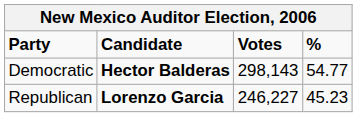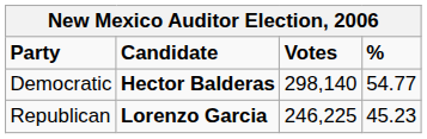 <table class="wikitable">
 <tr>
 <th colspan="4">New Mexico Auditor Election, 2006</th>
 </tr>
 <tr>
 <td><strong>Party</strong></td>
 <td><strong>Candidate</strong></td>
 <td><strong>Votes</strong></td>
 <td><strong>%</strong></td>
 </tr>
 <tr>
 <td>Democratic</td>
 <td><strong>Hector Balderas</strong></td>
-<td>298,143</td>
+<td>298,140</td>
 <td>54.77</td>
 </tr>
 <tr>
 <td>Republican</td>
 <td><strong>Lorenzo Garcia</strong></td>
-<td>246,227</td>
+<td>246,225</td>
 <td>45.23</td>
 </tr>
 </table>
